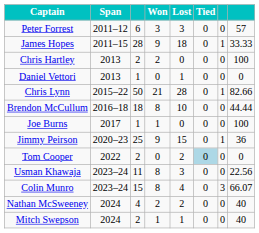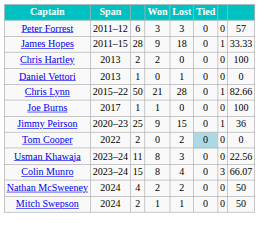 <table class="wikitable" style="font-size:100%">
 <tr>
 <th style="background:#00c1c1; color:white">Captain</th>
 <th style="background:#00c1c1; color:white">Span</th>
 <th style="background:#00c1c1; color:white"></th>
 <th style="background:#00c1c1; color:white">Won</th>
 <th style="background:#00c1c1; color:white">Lost</th>
 <th style="background:#00c1c1; color:white">Tied</th>
 <th style="background:#00c1c1; color:white"></th>
 <th style="background:#00c1c1; color:white"></th>
 </tr>
 <tr align="center">
 <td><a href='#'>Peter Forrest</a></td>
 <td>2011–12</td>
 <td>6</td>
 <td>3</td>
 <td>3</td>
 <td>0</td>
 <td>0</td>
 <td>57</td>
 </tr>
 <tr align="center">
 <td><a href='#'>James Hopes</a></td>
 <td>2011–15</td>
 <td>28</td>
 <td>9</td>
 <td>18</td>
 <td>0</td>
 <td>1</td>
 <td>33.33</td>
 </tr>
 <tr align="center">
 <td><a href='#'>Chris Hartley</a></td>
 <td>2013</td>
 <td>2</td>
 <td>2</td>
 <td>0</td>
 <td>0</td>
 <td>0</td>
 <td>100</td>
 </tr>
 <tr align="center">
 <td><a href='#'>Daniel Vettori</a></td>
 <td>2013</td>
 <td>1</td>
 <td>0</td>
 <td>1</td>
 <td>0</td>
 <td>0</td>
 <td>0</td>
 </tr>
 <tr align="center">
 <td><a href='#'>Chris Lynn</a></td>
 <td>2015–22</td>
 <td>50</td>
 <td>21</td>
 <td>28</td>
 <td>0</td>
 <td>1</td>
 <td>82.66</td>
 </tr>
 <tr align="center">
-<td><a href='#'>Brendon McCullum</a></td>
-<td>2016–18</td>
-<td>18</td>
-<td>8</td>
-<td>10</td>
-<td>0</td>
-<td>0</td>
-<td>44.44</td>
-</tr>
-<tr align="center">
 <td><a href='#'>Joe Burns</a></td>
 <td>2017</td>
 <td>1</td>
 <td>1</td>
 <td>0</td>
 <td>0</td>
 <td>0</td>
 <td>100</td>
 </tr>
 <tr align="center">
 <td><a href='#'>Jimmy Peirson</a></td>
 <td>2020–23</td>
 <td>25</td>
 <td>9</td>
 <td>15</td>
 <td>0</td>
 <td>1</td>
 <td>36</td>
 </tr>
 <tr align="center">
 <td><a href='#'>Tom Cooper</a></td>
 <td>2022</td>
 <td>2</td>
 <td>0</td>
 <td>2</td>
 <td style="background: lightblue;">0</td>
 <td>0</td>
 <td>0</td>
 </tr>
 <tr align="center">
 <td><a href='#'>Usman Khawaja</a></td>
 <td>2023–24</td>
 <td>11</td>
 <td>8</td>
 <td>3</td>
 <td>0</td>
 <td>0</td>
 <td>22.56</td>
 </tr>
 <tr align="center">
 <td><a href='#'>Colin Munro</a></td>
 <td>2023–24</td>
 <td>15</td>
 <td>8</td>
 <td>4</td>
 <td>0</td>
 <td>3</td>
 <td>66.07</td>
 </tr>
 <tr align="center">
 <td><a href='#'>Nathan McSweeney</a></td>
 <td>2024</td>
 <td>4</td>
 <td>2</td>
 <td>2</td>
 <td>0</td>
 <td>0</td>
-<td>40</td>
+<td>50</td>
 </tr>
 <tr align="center">
 <td><a href='#'>Mitch Swepson</a></td>
 <td>2024</td>
 <td>2</td>
 <td>1</td>
 <td>1</td>
 <td>0</td>
 <td>0</td>
-<td>40</td>
+<td>50</td>
 </tr>
 </table>
